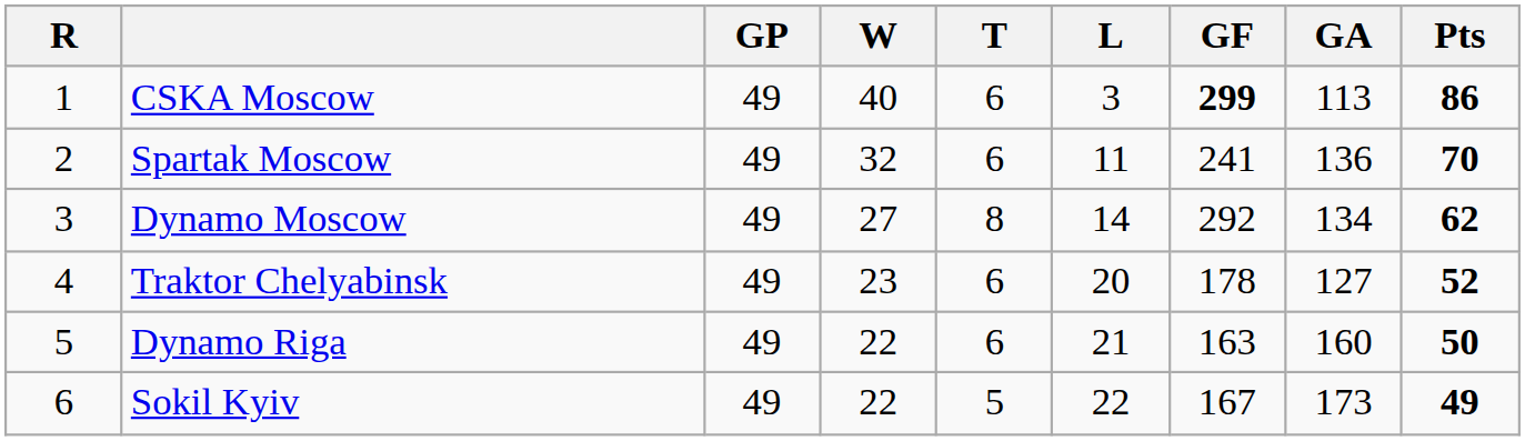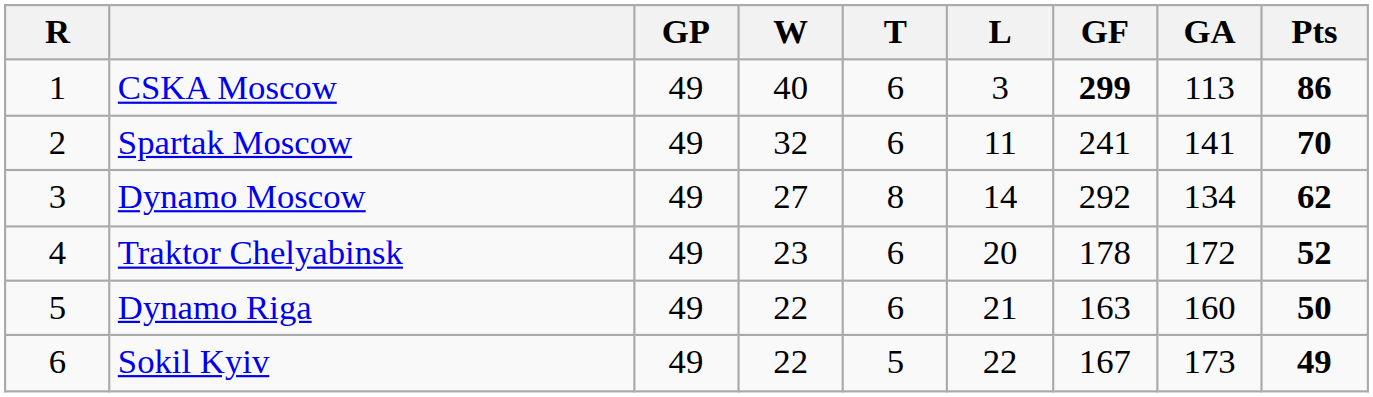 <table class="wikitable sortable">
 <tr>
 <th bgcolor="#DDDDFF" width="5%">R</th>
 <th bgcolor="#DDDDFF" width="25%"></th>
 <th bgcolor="#DDDDFF" width="5%">GP</th>
 <th bgcolor="#DDDDFF" width="5%">W</th>
 <th bgcolor="#DDDDFF" width="5%">T</th>
 <th bgcolor="#DDDDFF" width="5%">L</th>
 <th bgcolor="#DDDDFF" width="5%">GF</th>
 <th bgcolor="#DDDDFF" width="5%">GA</th>
 <th bgcolor="#DDDDFF" width="5%">Pts</th>
 </tr>
 <tr align="center">
 <td>1</td>
 <td align="left"><a href='#'>CSKA Moscow</a></td>
 <td>49</td>
 <td>40</td>
 <td>6</td>
 <td>3</td>
 <td><strong>299</strong></td>
 <td>113</td>
 <td><strong>86</strong></td>
 </tr>
 <tr align="center">
 <td>2</td>
 <td align="left"><a href='#'>Spartak Moscow</a></td>
 <td>49</td>
 <td>32</td>
 <td>6</td>
 <td>11</td>
 <td>241</td>
-<td>136</td>
+<td>141</td>
 <td><strong>70</strong></td>
 </tr>
 <tr align="center">
 <td>3</td>
 <td align="left"><a href='#'>Dynamo Moscow</a></td>
 <td>49</td>
 <td>27</td>
 <td>8</td>
 <td>14</td>
 <td>292</td>
 <td>134</td>
 <td><strong>62</strong></td>
 </tr>
 <tr align="center">
 <td>4</td>
 <td align="left"><a href='#'>Traktor Chelyabinsk</a></td>
 <td>49</td>
 <td>23</td>
 <td>6</td>
 <td>20</td>
 <td>178</td>
-<td>127</td>
+<td>172</td>
 <td><strong>52</strong></td>
 </tr>
 <tr align="center">
 <td>5</td>
 <td align="left"><a href='#'>Dynamo Riga</a></td>
 <td>49</td>
 <td>22</td>
 <td>6</td>
 <td>21</td>
 <td>163</td>
 <td>160</td>
 <td><strong>50</strong></td>
 </tr>
 <tr align="center">
 <td>6</td>
 <td align="left"><a href='#'>Sokil Kyiv</a></td>
 <td>49</td>
 <td>22</td>
 <td>5</td>
 <td>22</td>
 <td>167</td>
 <td>173</td>
 <td><strong>49</strong></td>
 </tr>
 </table>
